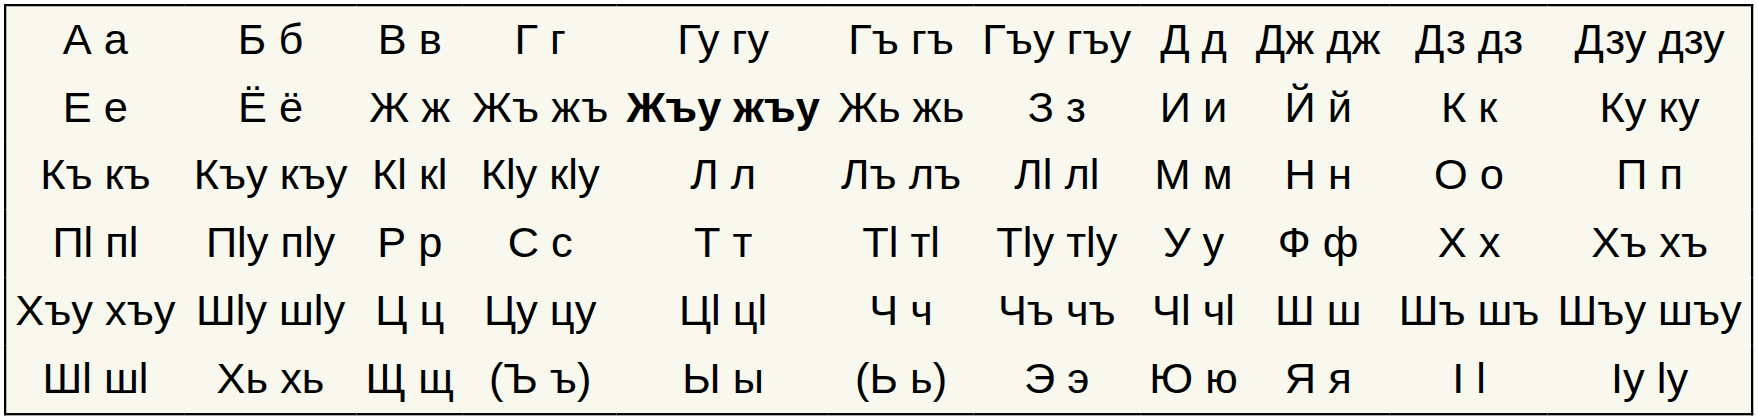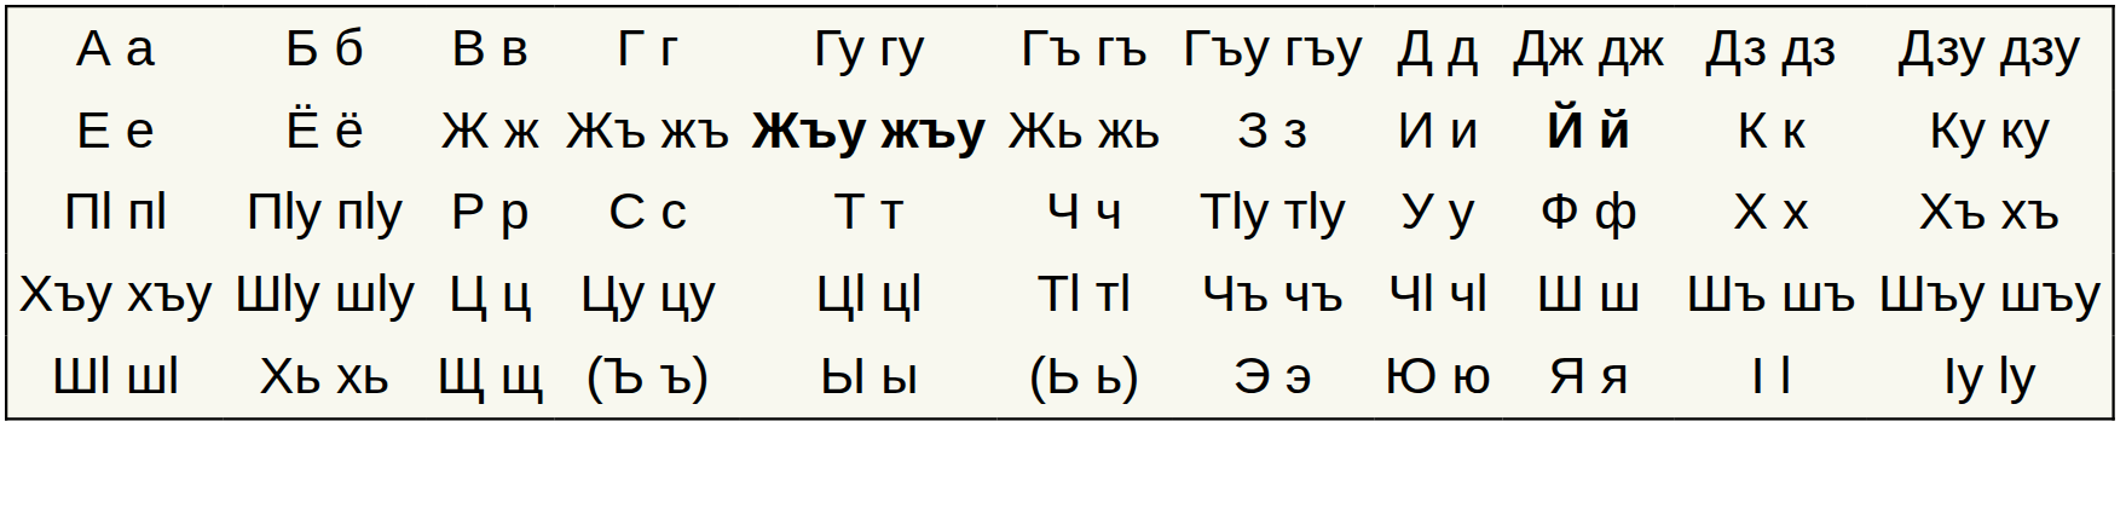 <table cellpadding=4 class="Unicode" style="font-size:larger; text-align:center; border-color:black; border-width:1px; border-style:solid; border-collapse:collapse; background-color:#F8F8EF;" summary="Sixty-six letters of the Adyghe alphabet, capital and small">
 <tr>
 <td>А а</td>
 <td>Б б</td>
 <td>В в</td>
 <td>Г г</td>
 <td>Гу гу</td>
 <td>Гъ гъ</td>
 <td>Гъу гъу</td>
 <td>Д д</td>
 <td>Дж дж</td>
 <td>Дз дз</td>
 <td>Дзу дзу</td>
 </tr>
 <tr>
 <td>Е е</td>
 <td>Ё ё</td>
 <td>Ж ж</td>
 <td>Жъ жъ</td>
 <td><strong>Жъу жъу</strong></td>
 <td>Жь жь</td>
 <td>З з</td>
 <td>И и</td>
-<td>Й й</td>
+<td><strong>Й й</strong></td>
 <td>К к</td>
 <td>Ку ку</td>
-</tr>
-<tr>
-<td>Къ къ</td>
-<td>Къу къу</td>
-<td>Кӏ кӏ</td>
-<td>Кӏу кӏу</td>
-<td>Л л</td>
-<td>Лъ лъ</td>
-<td>Лӏ лӏ</td>
-<td>М м</td>
-<td>Н н</td>
-<td>О о</td>
-<td>П п</td>
 </tr>
 <tr>
 <td>Пӏ пӏ</td>
 <td>Пӏу пӏу</td>
 <td>Р р</td>
 <td>С с</td>
 <td>Т т</td>
-<td>Тӏ тӏ</td>
+<td>Ч ч</td>
 <td>Тӏу тӏу</td>
 <td>У у</td>
 <td>Ф ф</td>
 <td>Х х</td>
 <td>Хъ хъ</td>
 </tr>
 <tr>
 <td>Хъу хъу</td>
 <td>Шӏу шӏу</td>
 <td>Ц ц</td>
 <td>Цу цу</td>
 <td>Цӏ цӏ</td>
-<td>Ч ч</td>
+<td>Тӏ тӏ</td>
 <td>Чъ чъ</td>
 <td>Чӏ чӏ</td>
 <td>Ш ш</td>
 <td>Шъ шъ</td>
 <td>Шъу шъу</td>
 </tr>
 <tr>
 <td>Шӏ шӏ</td>
 <td>Хь хь</td>
 <td>Щ щ</td>
 <td>(Ъ ъ)</td>
 <td>Ы ы</td>
 <td>(Ь ь)</td>
 <td>Э э</td>
 <td>Ю ю</td>
 <td>Я я</td>
 <td>Ӏ ӏ</td>
 <td>Ӏу ӏу</td>
 </tr>
 </table>
